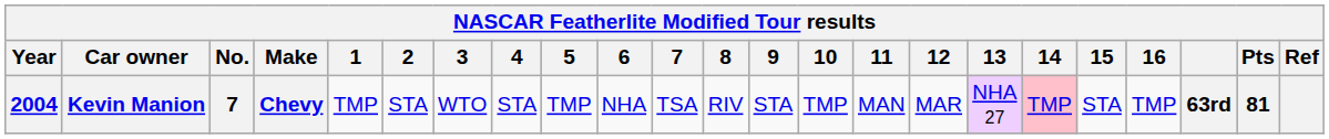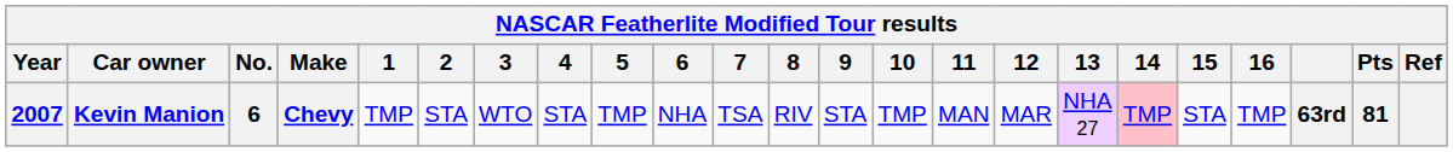 <table class="wikitable" style="text-align:center; font-size:75%">
 <tr>
 <th colspan=23><a href='#'>NASCAR Featherlite Modified Tour</a> results</th>
 </tr>
 <tr>
 <th>Year</th>
 <th>Car owner</th>
 <th>No.</th>
 <th>Make</th>
 <th>1</th>
 <th>2</th>
 <th>3</th>
 <th>4</th>
 <th>5</th>
 <th>6</th>
 <th>7</th>
 <th>8</th>
 <th>9</th>
 <th>10</th>
 <th>11</th>
 <th>12</th>
 <th>13</th>
 <th>14</th>
 <th>15</th>
 <th>16</th>
 <th></th>
 <th>Pts</th>
 <th>Ref</th>
 </tr>
 <tr>
-<th><a href='#'>2004</a></th>
+<th><a href='#'>2007</a></th>
 <th><a href='#'>Kevin Manion</a></th>
-<th>7</th>
+<th>6</th>
 <th><a href='#'>Chevy</a></th>
 <td><a href='#'>TMP</a></td>
 <td><a href='#'>STA</a></td>
 <td><a href='#'>WTO</a></td>
 <td><a href='#'>STA</a></td>
 <td><a href='#'>TMP</a></td>
 <td><a href='#'>NHA</a></td>
 <td><a href='#'>TSA</a></td>
 <td><a href='#'>RIV</a></td>
 <td><a href='#'>STA</a></td>
 <td><a href='#'>TMP</a></td>
 <td><a href='#'>MAN</a></td>
 <td><a href='#'>MAR</a></td>
 <td style="background:#EFCFFF;"><a href='#'>NHA</a><br><small>27</small></td>
 <td style="background: pink;"><a href='#'>TMP</a></td>
 <td><a href='#'>STA</a></td>
 <td><a href='#'>TMP</a></td>
 <th>63rd</th>
 <th>81</th>
 <th></th>
 </tr>
 </table>
